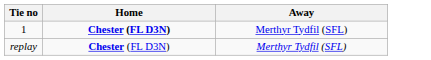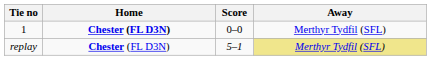 <table class="wikitable" style="text-align:center">
 <tr>
 <th width=50>Tie no</th>
 <th width=250>Home</th>
+<th width=50>Score</th>
 <th width=250>Away</th>
 </tr>
 <tr>
 <td>1</td>
 <td><strong><a href='#'>Chester</a> (<a href='#'>FL D3N</a>)</strong></td>
+<td>0–0</td>
 <td><a href='#'>Merthyr Tydfil</a> (<a href='#'>SFL</a>)</td>
 </tr>
 <tr>
 <td><em>replay</em></td>
 <td><strong><a href='#'>Chester</a></strong> (<a href='#'>FL D3N</a>)</td>
-<td><em><a href='#'>Merthyr Tydfil</a> (<a href='#'>SFL</a>)</em></td>
+<td><em>5–1</em></td>
+<td style="background: khaki;"><em><a href='#'>Merthyr Tydfil</a> (<a href='#'>SFL</a>)</em></td>
 </tr>
 </table>
